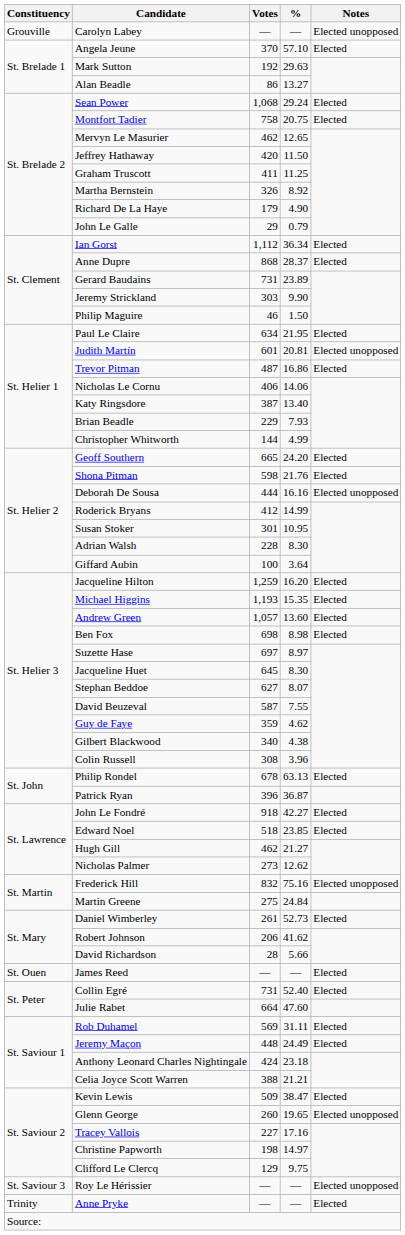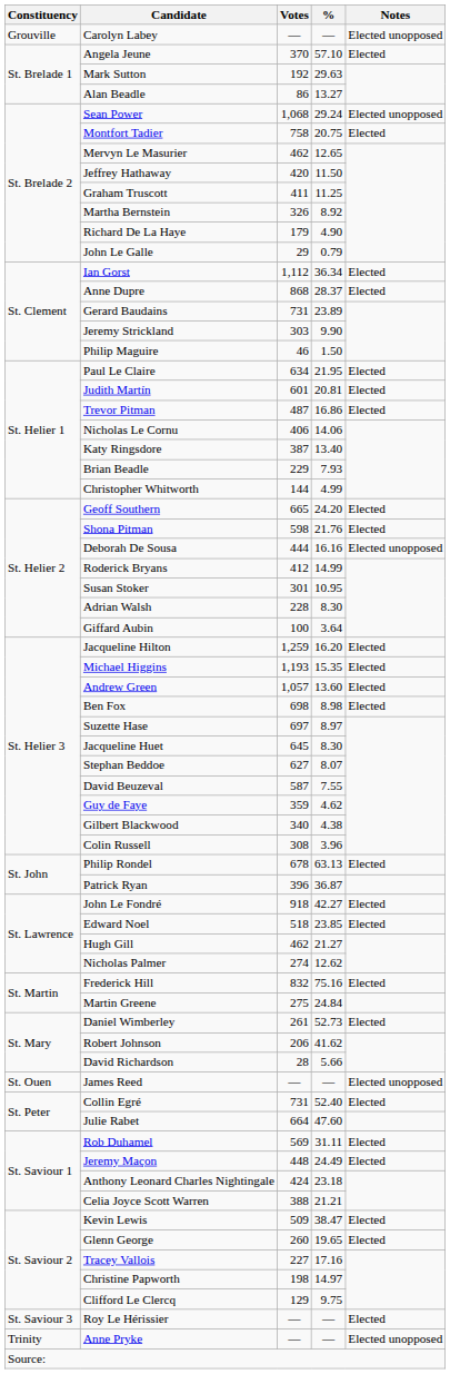 <table class=wikitable style=text-align:right>
 <tr>
 <th>Constituency</th>
 <th>Candidate</th>
 <th>Votes</th>
 <th>%</th>
 <th>Notes</th>
 </tr>
 <tr>
 <td align=left>Grouville</td>
 <td align=left>Carolyn Labey</td>
 <td align=center>—</td>
 <td align=center>—</td>
 <td align=left>Elected unopposed</td>
 </tr>
 <tr>
 <td align=left rowspan=3>St. Brelade 1</td>
 <td align=left>Angela Jeune</td>
 <td>370</td>
 <td>57.10</td>
 <td align=left>Elected</td>
 </tr>
 <tr>
 <td align=left>Mark Sutton</td>
 <td>192</td>
 <td>29.63</td>
 </tr>
 <tr>
 <td align=left>Alan Beadle</td>
 <td>86</td>
 <td>13.27</td>
 </tr>
 <tr>
 <td align=left rowspan=8>St. Brelade 2</td>
 <td align=left><a href='#'>Sean Power</a></td>
 <td>1,068</td>
 <td>29.24</td>
-<td align=left>Elected</td>
+<td align=left>Elected unopposed</td>
 </tr>
 <tr>
 <td align=left><a href='#'>Montfort Tadier</a></td>
 <td>758</td>
 <td>20.75</td>
 <td align=left>Elected</td>
 </tr>
 <tr>
 <td align=left>Mervyn Le Masurier</td>
 <td>462</td>
 <td>12.65</td>
 </tr>
 <tr>
 <td align=left>Jeffrey Hathaway</td>
 <td>420</td>
 <td>11.50</td>
 </tr>
 <tr>
 <td align=left>Graham Truscott</td>
 <td>411</td>
 <td>11.25</td>
 </tr>
 <tr>
 <td align=left>Martha Bernstein</td>
 <td>326</td>
 <td>8.92</td>
 </tr>
 <tr>
 <td align=left>Richard De La Haye</td>
 <td>179</td>
 <td>4.90</td>
 </tr>
 <tr>
 <td align=left>John Le Galle</td>
 <td>29</td>
 <td>0.79</td>
 </tr>
 <tr>
 <td align=left rowspan=5>St. Clement</td>
 <td align=left><a href='#'>Ian Gorst</a></td>
 <td>1,112</td>
 <td>36.34</td>
 <td align=left>Elected</td>
 </tr>
 <tr>
 <td align=left>Anne Dupre</td>
 <td>868</td>
 <td>28.37</td>
 <td align=left>Elected</td>
 </tr>
 <tr>
 <td align=left>Gerard Baudains</td>
 <td>731</td>
 <td>23.89</td>
 </tr>
 <tr>
 <td align=left>Jeremy Strickland</td>
 <td>303</td>
 <td>9.90</td>
 </tr>
 <tr>
 <td align=left>Philip Maguire</td>
 <td>46</td>
 <td>1.50</td>
 </tr>
 <tr>
 <td align=left rowspan=7>St. Helier 1</td>
 <td align=left>Paul Le Claire</td>
 <td>634</td>
 <td>21.95</td>
 <td align=left>Elected</td>
 </tr>
 <tr>
 <td align=left><a href='#'>Judith Martín</a></td>
 <td>601</td>
 <td>20.81</td>
-<td align=left>Elected unopposed</td>
+<td align=left>Elected</td>
 </tr>
 <tr>
 <td align=left><a href='#'>Trevor Pitman</a></td>
 <td>487</td>
 <td>16.86</td>
 <td align=left>Elected</td>
 </tr>
 <tr>
 <td align=left>Nicholas Le Cornu</td>
 <td>406</td>
 <td>14.06</td>
 </tr>
 <tr>
 <td align=left>Katy Ringsdore</td>
 <td>387</td>
 <td>13.40</td>
 </tr>
 <tr>
 <td align=left>Brian Beadle</td>
 <td>229</td>
 <td>7.93</td>
 </tr>
 <tr>
 <td align=left>Christopher Whitworth</td>
 <td>144</td>
 <td>4.99</td>
 </tr>
 <tr>
 <td align=left rowspan=7>St. Helier 2</td>
 <td align=left><a href='#'>Geoff Southern</a></td>
 <td>665</td>
 <td>24.20</td>
 <td align=left>Elected</td>
 </tr>
 <tr>
 <td align=left><a href='#'>Shona Pitman</a></td>
 <td>598</td>
 <td>21.76</td>
 <td align=left>Elected</td>
 </tr>
 <tr>
 <td align=left>Deborah De Sousa</td>
 <td>444</td>
 <td>16.16</td>
 <td align=left>Elected unopposed</td>
 </tr>
 <tr>
 <td align=left>Roderick Bryans</td>
 <td>412</td>
 <td>14.99</td>
 </tr>
 <tr>
 <td align=left>Susan Stoker</td>
 <td>301</td>
 <td>10.95</td>
 </tr>
 <tr>
 <td align=left>Adrian Walsh</td>
 <td>228</td>
 <td>8.30</td>
 </tr>
 <tr>
 <td align=left>Giffard Aubin</td>
 <td>100</td>
 <td>3.64</td>
 </tr>
 <tr>
 <td align=left rowspan=11>St. Helier 3</td>
 <td align=left>Jacqueline Hilton</td>
 <td>1,259</td>
 <td>16.20</td>
 <td align=left>Elected</td>
 </tr>
 <tr>
 <td align=left><a href='#'>Michael Higgins</a></td>
 <td>1,193</td>
 <td>15.35</td>
 <td align=left>Elected</td>
 </tr>
 <tr>
 <td align=left><a href='#'>Andrew Green</a></td>
 <td>1,057</td>
 <td>13.60</td>
 <td align=left>Elected</td>
 </tr>
 <tr>
 <td align=left>Ben Fox</td>
 <td>698</td>
 <td>8.98</td>
 <td align=left>Elected</td>
 </tr>
 <tr>
 <td align=left>Suzette Hase</td>
 <td>697</td>
 <td>8.97</td>
 </tr>
 <tr>
 <td align=left>Jacqueline Huet</td>
 <td>645</td>
 <td>8.30</td>
 </tr>
 <tr>
 <td align=left>Stephan Beddoe</td>
 <td>627</td>
 <td>8.07</td>
 </tr>
 <tr>
 <td align=left>David Beuzeval</td>
 <td>587</td>
 <td>7.55</td>
 </tr>
 <tr>
 <td align=left><a href='#'>Guy de Faye</a></td>
 <td>359</td>
 <td>4.62</td>
 </tr>
 <tr>
 <td align=left>Gilbert Blackwood</td>
 <td>340</td>
 <td>4.38</td>
 </tr>
 <tr>
 <td align=left>Colin Russell</td>
 <td>308</td>
 <td>3.96</td>
 </tr>
 <tr>
 <td align=left rowspan=2>St. John</td>
 <td align=left>Philip Rondel</td>
 <td>678</td>
 <td>63.13</td>
 <td align=left>Elected</td>
 </tr>
 <tr>
 <td align=left>Patrick Ryan</td>
 <td>396</td>
 <td>36.87</td>
 </tr>
 <tr>
 <td align=left rowspan=4>St. Lawrence</td>
 <td align=left>John Le Fondré</td>
 <td>918</td>
 <td>42.27</td>
 <td align=left>Elected</td>
 </tr>
 <tr>
 <td align=left>Edward Noel</td>
 <td>518</td>
 <td>23.85</td>
 <td align=left>Elected</td>
 </tr>
 <tr>
 <td align=left>Hugh Gill</td>
 <td>462</td>
 <td>21.27</td>
 </tr>
 <tr>
 <td align=left>Nicholas Palmer</td>
-<td>273</td>
+<td>274</td>
 <td>12.62</td>
 </tr>
 <tr>
 <td align=left rowspan=2>St. Martin</td>
 <td align=left>Frederick Hill</td>
 <td>832</td>
 <td>75.16</td>
-<td align=left>Elected unopposed</td>
+<td align=left>Elected</td>
 </tr>
 <tr>
 <td align=left>Martin Greene</td>
 <td>275</td>
 <td>24.84</td>
 </tr>
 <tr>
 <td align=left rowspan=3>St. Mary</td>
 <td align=left>Daniel Wimberley</td>
 <td>261</td>
 <td>52.73</td>
 <td align=left>Elected</td>
 </tr>
 <tr>
 <td align=left>Robert Johnson</td>
 <td>206</td>
 <td>41.62</td>
 </tr>
 <tr>
 <td align=left>David Richardson</td>
 <td>28</td>
 <td>5.66</td>
 </tr>
 <tr>
 <td align=left>St. Ouen</td>
 <td align=left>James Reed</td>
 <td align=center>—</td>
 <td align=center>—</td>
-<td align=left>Elected</td>
+<td align=left>Elected unopposed</td>
 </tr>
 <tr>
 <td align=left rowspan=2>St. Peter</td>
 <td align=left>Collin Egré</td>
 <td>731</td>
 <td>52.40</td>
 <td align=left>Elected</td>
 </tr>
 <tr>
 <td align=left>Julie Rabet</td>
 <td>664</td>
 <td>47.60</td>
 </tr>
 <tr>
 <td align=left rowspan=4>St. Saviour 1</td>
 <td align=left><a href='#'>Rob Duhamel</a></td>
 <td>569</td>
 <td>31.11</td>
 <td align=left>Elected</td>
 </tr>
 <tr>
 <td align=left><a href='#'>Jeremy Maçon</a></td>
 <td>448</td>
 <td>24.49</td>
 <td align=left>Elected</td>
 </tr>
 <tr>
 <td align=left>Anthony Leonard Charles Nightingale</td>
 <td>424</td>
 <td>23.18</td>
 </tr>
 <tr>
 <td align=left>Celia Joyce Scott Warren</td>
 <td>388</td>
 <td>21.21</td>
 </tr>
 <tr>
 <td align=left rowspan=5>St. Saviour 2</td>
 <td align=left>Kevin Lewis</td>
 <td>509</td>
 <td>38.47</td>
 <td align=left>Elected</td>
 </tr>
 <tr>
 <td align=left>Glenn George</td>
 <td>260</td>
 <td>19.65</td>
-<td align=left>Elected unopposed</td>
+<td align=left>Elected</td>
 </tr>
 <tr>
 <td align=left><a href='#'>Tracey Vallois</a></td>
 <td>227</td>
 <td>17.16</td>
 </tr>
 <tr>
 <td align=left>Christine Papworth</td>
 <td>198</td>
 <td>14.97</td>
 </tr>
 <tr>
 <td align=left>Clifford Le Clercq</td>
 <td>129</td>
 <td>9.75</td>
 </tr>
 <tr>
 <td align=left>St. Saviour 3</td>
 <td align=left>Roy Le Hérissier</td>
 <td align=center>—</td>
 <td align=center>—</td>
-<td align=left>Elected unopposed</td>
+<td align=left>Elected</td>
 </tr>
 <tr>
 <td align=left>Trinity</td>
 <td align=left><a href='#'>Anne Pryke</a></td>
 <td align=center>—</td>
 <td align=center>—</td>
-<td align=left>Elected</td>
+<td align=left>Elected unopposed</td>
 </tr>
 <tr>
 <td align=left colspan=5>Source:</td>
 </tr>
 </table>
